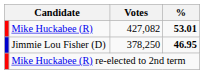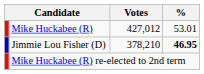 <table class="wikitable">
 <tr>
 <th colspan="2">Candidate</th>
 <th>Votes</th>
 <th>%</th>
 </tr>
 <tr>
 <td style="color:inherit;background:#ff0000"></td>
 <td width=150px><a href='#'>Mike Huckabee (R)</a></td>
-<td align="right" width=75px>427,082</td>
-<td align="right" width=50px><strong>53.01</strong></td>
+<td align="right" width=75px>427,012</td>
+<td align="right" width=50px>53.01</td>
 </tr>
 <tr>
 <td style="color:inherit;background:#0000cd"></td>
 <td>Jimmie Lou Fisher (D)</td>
-<td align="right">378,250</td>
+<td align="right">378,210</td>
 <td align="right"><strong>46.95</strong></td>
 </tr>
 <tr>
 <td style="color:inherit;background:#ff0000"></td>
 <td colspan="3"><a href='#'>Mike Huckabee (R)</a> re-elected to 2nd term</td>
 </tr>
 </table>
